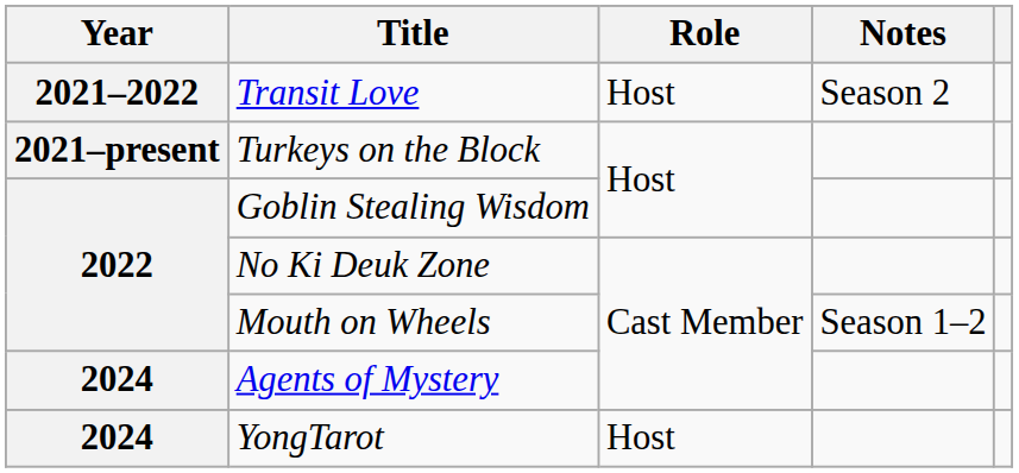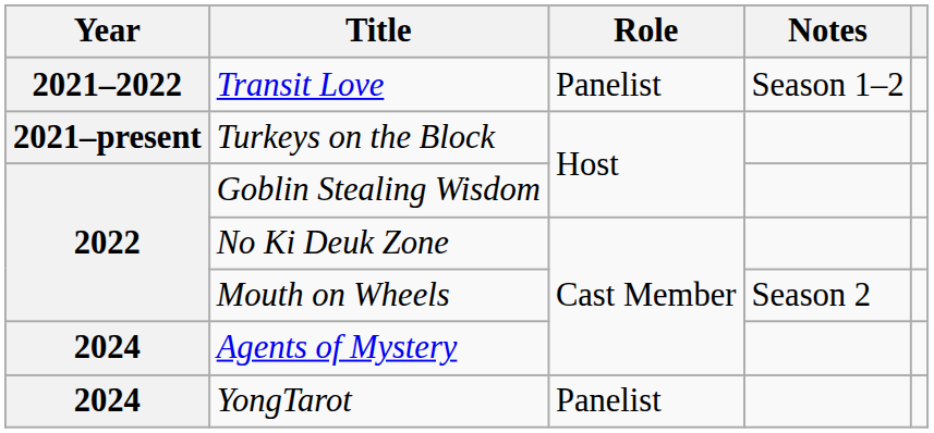 <table class="wikitable plainrowheaders">
 <tr>
 <th scope="col">Year</th>
 <th scope="col">Title</th>
 <th scope="col">Role</th>
 <th scope="col">Notes</th>
 <th scope="col" class="unsortable"></th>
 </tr>
 <tr>
 <th scope="row">2021–2022</th>
 <td><em><a href='#'>Transit Love</a></em></td>
-<td>Host</td>
-<td>Season 2</td>
+<td>Panelist</td>
+<td>Season 1–2</td>
 <td style="text-align:center"></td>
 </tr>
 <tr>
 <th scope="row">2021–present</th>
 <td><em>Turkeys on the Block</em></td>
 <td rowspan="2">Host</td>
 <td></td>
 <td style="text-align:center"></td>
 </tr>
 <tr>
 <th scope="row"  rowspan="3">2022</th>
 <td><em>Goblin Stealing Wisdom</em></td>
 <td></td>
 <td style="text-align:center"></td>
 </tr>
 <tr>
 <td><em>No Ki Deuk Zone</em></td>
 <td rowspan="3">Cast Member</td>
 <td></td>
 <td style="text-align:center"></td>
 </tr>
 <tr>
 <td><em>Mouth on Wheels</em></td>
-<td>Season 1–2</td>
+<td>Season 2</td>
 <td style="text-align:center"></td>
 </tr>
 <tr>
 <th scope="row">2024</th>
 <td><em><a href='#'>Agents of Mystery</a></em></td>
 <td></td>
 <td style="text-align:center"></td>
 </tr>
 <tr>
 <th scope="row">2024</th>
 <td><em>YongTarot</em></td>
-<td>Host</td>
+<td>Panelist</td>
 <td></td>
 <td style="text-align:center"></td>
 </tr>
 </table>
